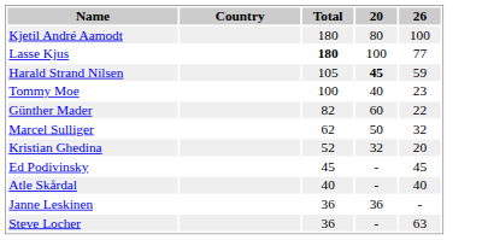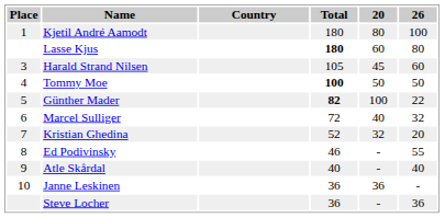 <table border="0" style="border: 1px solid #999; background-color:#FFFFFF; text-align:center; font-size:86%; line-height:15px;">
 <tr align="center" bgcolor="#CCCCCC">
+<th width=35>Place</th>
 <th width=170>Name</th>
 <th width=120>Country</th>
 <th width=50>Total</th>
 <th width=40>20</th>
 <th width=40>26</th>
 </tr>
 <tr bgcolor="#EFEFEF">
+<td>1</td>
 <td align="left"><a href='#'>Kjetil André Aamodt</a></td>
 <td align="left"></td>
 <td>180</td>
 <td>80</td>
 <td>100</td>
 </tr>
 <tr>
+<td></td>
 <td align="left"><a href='#'>Lasse Kjus</a></td>
 <td align="left"></td>
 <td><strong>180</strong></td>
-<td>100</td>
-<td>77</td>
+<td>60</td>
+<td>80</td>
 </tr>
 <tr bgcolor="#EFEFEF">
+<td>3</td>
 <td align="left"><a href='#'>Harald Strand Nilsen</a></td>
 <td align="left"></td>
 <td>105</td>
-<td><strong>45</strong></td>
-<td>59</td>
+<td>45</td>
+<td>60</td>
 </tr>
 <tr>
+<td>4</td>
 <td align="left"><a href='#'>Tommy Moe</a></td>
 <td align="left"></td>
-<td>100</td>
-<td>40</td>
-<td>23</td>
+<td><strong>100</strong></td>
+<td>50</td>
+<td>50</td>
 </tr>
 <tr bgcolor="#EFEFEF">
+<td>5</td>
 <td align="left"><a href='#'>Günther Mader</a></td>
 <td align="left"></td>
-<td>82</td>
-<td>60</td>
+<td><strong>82</strong></td>
+<td>100</td>
 <td>22</td>
 </tr>
 <tr>
+<td>6</td>
 <td align="left"><a href='#'>Marcel Sulliger</a></td>
 <td align="left"></td>
-<td>62</td>
-<td>50</td>
+<td>72</td>
+<td>40</td>
 <td>32</td>
 </tr>
 <tr bgcolor="#EFEFEF">
+<td>7</td>
 <td align="left"><a href='#'>Kristian Ghedina</a></td>
 <td align="left"></td>
 <td>52</td>
 <td>32</td>
 <td>20</td>
 </tr>
 <tr>
+<td>8</td>
 <td align="left"><a href='#'>Ed Podivinsky</a></td>
 <td align="left"></td>
-<td>45</td>
+<td>46</td>
 <td>-</td>
-<td>45</td>
+<td>55</td>
 </tr>
 <tr bgcolor="#EFEFEF">
+<td>9</td>
 <td align="left"><a href='#'>Atle Skårdal</a></td>
 <td align="left"></td>
 <td>40</td>
 <td>-</td>
 <td>40</td>
 </tr>
 <tr>
+<td>10</td>
 <td align="left"><a href='#'>Janne Leskinen</a></td>
 <td align="left"></td>
 <td>36</td>
 <td>36</td>
 <td>-</td>
 </tr>
 <tr bgcolor="#EFEFEF">
+<td></td>
 <td align="left"><a href='#'>Steve Locher</a></td>
 <td align="left"></td>
 <td>36</td>
 <td>-</td>
-<td>63</td>
+<td>36</td>
 </tr>
 </table>
